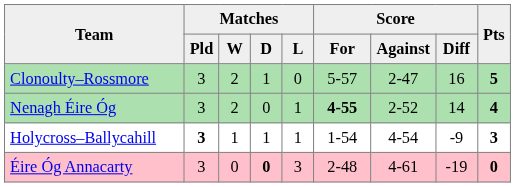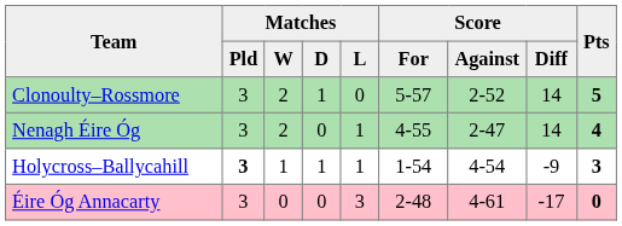 <table style=border-collapse:collapse border=1 cellspacing=0 cellpadding=5>
 <tr align=center bgcolor=#efefef>
 <th rowspan=2 width=165>Team</th>
 <th colspan=4>Matches</th>
 <th colspan=3>Score</th>
 <th rowspan=2width=20>Pts</th>
 </tr>
 <tr align=center bgcolor=#efefef>
 <th width=20>Pld</th>
 <th width=20>W</th>
 <th width=20>D</th>
 <th width=20>L</th>
 <th width=45>For</th>
 <th width=45>Against</th>
 <th width=30>Diff</th>
 </tr>
 <tr align=center  style="background:#ACE1AF;">
 <td style="text-align:left;"> <a href='#'>Clonoulty–Rossmore</a></td>
 <td>3</td>
 <td>2</td>
 <td>1</td>
 <td>0</td>
 <td>5-57</td>
-<td>2-47</td>
-<td>16</td>
+<td>2-52</td>
+<td>14</td>
 <td><strong>5</strong></td>
 </tr>
 <tr align=center  style="background:#ACE1AF;">
 <td style="text-align:left;"> <a href='#'>Nenagh Éire Óg</a></td>
 <td>3</td>
 <td>2</td>
 <td>0</td>
 <td>1</td>
-<td><strong>4-55</strong></td>
-<td>2-52</td>
+<td>4-55</td>
+<td>2-47</td>
 <td>14</td>
 <td><strong>4</strong></td>
 </tr>
 <tr align=center>
 <td style="text-align:left;"> <a href='#'>Holycross–Ballycahill</a></td>
 <td><strong>3</strong></td>
 <td>1</td>
 <td>1</td>
 <td>1</td>
 <td>1-54</td>
 <td>4-54</td>
 <td>-9</td>
 <td><strong>3</strong></td>
 </tr>
 <tr align=center style="background:#FFC0CB;">
 <td style="text-align:left;"> <a href='#'>Éire Óg Annacarty</a></td>
 <td>3</td>
 <td>0</td>
-<td><strong>0</strong></td>
+<td>0</td>
 <td>3</td>
 <td>2-48</td>
 <td>4-61</td>
-<td>-19</td>
+<td>-17</td>
 <td><strong>0</strong></td>
 </tr>
 </table>
